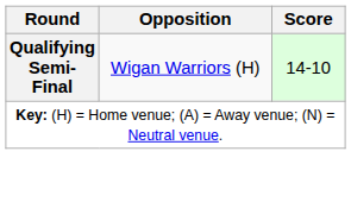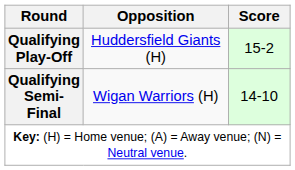 <table class="wikitable plainrowheaders" style="text-align:center;margin-left:1em;float:right">
 <tr>
 <th width="25">Round</th>
 <th width="150">Opposition</th>
 <th width="60">Score</th>
+</tr>
+<tr>
+<th scope=row style="text-align:center">Qualifying Play-Off</th>
+<td> <a href='#'>Huddersfield Giants</a> (H)</td>
+<td bgcolor=DDFFDD>15-2</td>
 </tr>
 <tr>
 <th scope=row style="text-align:center">Qualifying Semi-Final</th>
 <td> <a href='#'>Wigan Warriors</a> (H)</td>
 <td bgcolor=DDFFDD>14-10</td>
 </tr>
 <tr>
 <td colspan="3" style="background-color:white;"><small><strong>Key:</strong> (H) = Home venue; (A) = Away venue; (N) = <a href='#'>Neutral venue</a>.</small></td>
 </tr>
 </table>
